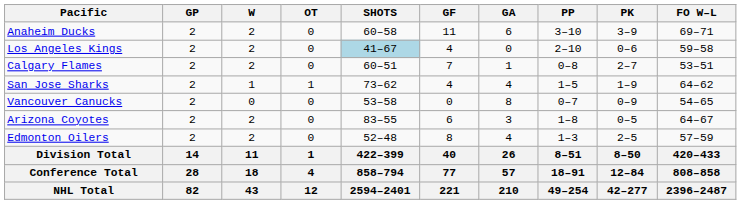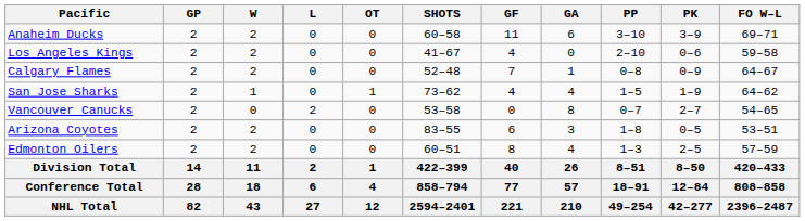 <table class="wikitable" style="text-align:center; width:65em; font-size:85%;">
 <tr>
 <th width="20%">Pacific</th>
 <th width="7.5%">GP</th>
 <th width="7.5%">W</th>
+<th width="7.5%">L</th>
 <th width="7.5%">OT</th>
 <th width="10%">SHOTS</th>
 <th width="7.5%">GF</th>
 <th width="7.5%">GA</th>
 <th width="7.5%">PP</th>
 <th width="7.5%">PK</th>
 <th width="10%">FO W–L</th>
 </tr>
 <tr>
 <td align=left><a href='#'>Anaheim Ducks</a></td>
 <td>2</td>
 <td>2</td>
 <td>0</td>
+<td>0</td>
 <td>60–58</td>
 <td>11</td>
 <td>6</td>
 <td>3–10</td>
 <td>3–9</td>
 <td>69–71</td>
 </tr>
 <tr>
 <td align=left><a href='#'>Los Angeles Kings</a></td>
 <td>2</td>
 <td>2</td>
 <td>0</td>
-<td style="background: lightblue;">41–67</td>
+<td>0</td>
+<td>41–67</td>
 <td>4</td>
 <td>0</td>
 <td>2–10</td>
 <td>0–6</td>
 <td>59–58</td>
 </tr>
 <tr>
 <td align=left><a href='#'>Calgary Flames</a></td>
 <td>2</td>
 <td>2</td>
 <td>0</td>
-<td>60–51</td>
+<td>0</td>
+<td>52–48</td>
 <td>7</td>
 <td>1</td>
 <td>0–8</td>
-<td>2–7</td>
-<td>53–51</td>
+<td>0–9</td>
+<td>64–67</td>
 </tr>
 <tr>
 <td align=left><a href='#'>San Jose Sharks</a></td>
 <td>2</td>
 <td>1</td>
+<td>0</td>
 <td>1</td>
 <td>73–62</td>
 <td>4</td>
 <td>4</td>
 <td>1–5</td>
 <td>1–9</td>
 <td>64–62</td>
 </tr>
 <tr>
 <td align=left><a href='#'>Vancouver Canucks</a></td>
 <td>2</td>
 <td>0</td>
+<td>2</td>
 <td>0</td>
 <td>53–58</td>
 <td>0</td>
 <td>8</td>
 <td>0–7</td>
-<td>0–9</td>
+<td>2–7</td>
 <td>54–65</td>
 </tr>
 <tr>
 <td align=left><a href='#'>Arizona Coyotes</a></td>
 <td>2</td>
 <td>2</td>
 <td>0</td>
+<td>0</td>
 <td>83–55</td>
 <td>6</td>
 <td>3</td>
 <td>1–8</td>
 <td>0–5</td>
-<td>64–67</td>
+<td>53–51</td>
 </tr>
 <tr>
 <td align=left><a href='#'>Edmonton Oilers</a></td>
 <td>2</td>
 <td>2</td>
 <td>0</td>
-<td>52–48</td>
+<td>0</td>
+<td>60–51</td>
 <td>8</td>
 <td>4</td>
 <td>1–3</td>
 <td>2–5</td>
 <td>57–59</td>
 </tr>
 <tr>
 <th>Division Total</th>
 <th>14</th>
 <th>11</th>
+<th>2</th>
 <th>1</th>
 <th>422–399</th>
 <th>40</th>
 <th>26</th>
 <th>8–51</th>
 <th>8–50</th>
 <th>420–433</th>
 </tr>
 <tr>
 <th>Conference Total</th>
 <th>28</th>
 <th>18</th>
+<th>6</th>
 <th>4</th>
 <th>858–794</th>
 <th>77</th>
 <th>57</th>
 <th>18–91</th>
 <th>12–84</th>
 <th>808–858</th>
 </tr>
 <tr>
 <th>NHL Total</th>
 <th>82</th>
 <th>43</th>
+<th>27</th>
 <th>12</th>
 <th>2594–2401</th>
 <th>221</th>
 <th>210</th>
 <th>49–254</th>
 <th>42–277</th>
 <th>2396–2487</th>
 </tr>
 </table>
